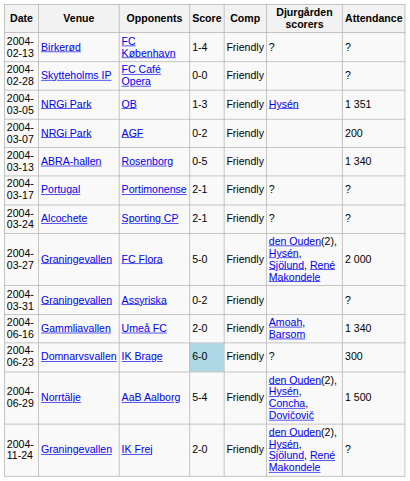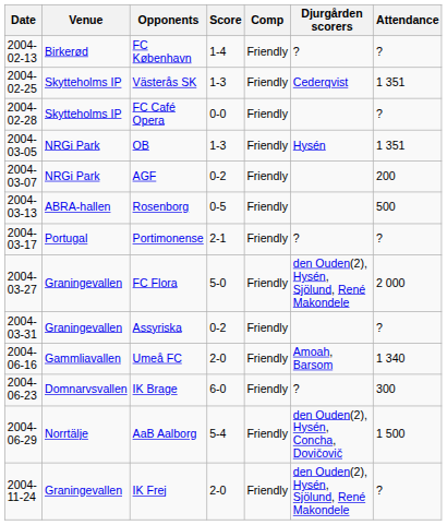 <table class="wikitable">
 <tr>
 <th>Date</th>
 <th>Venue</th>
 <th>Opponents</th>
 <th>Score</th>
 <th>Comp</th>
 <th>Djurgården scorers</th>
 <th>Attendance</th>
 </tr>
 <tr>
 <td>2004-02-13</td>
 <td> <a href='#'>Birkerød</a></td>
 <td> <a href='#'>FC København</a></td>
 <td>1-4</td>
 <td>Friendly</td>
 <td>?</td>
 <td>?</td>
+</tr>
+<tr>
+<td>2004-02-25</td>
+<td><a href='#'>Skytteholms IP</a></td>
+<td><a href='#'>Västerås SK</a></td>
+<td>1-3</td>
+<td>Friendly</td>
+<td><a href='#'>Cederqvist</a></td>
+<td>1 351</td>
 </tr>
 <tr>
 <td>2004-02-28</td>
 <td><a href='#'>Skytteholms IP</a></td>
 <td><a href='#'>FC Café Opera</a></td>
 <td>0-0</td>
 <td>Friendly</td>
 <td></td>
 <td>?</td>
 </tr>
 <tr>
 <td>2004-03-05</td>
 <td> <a href='#'>NRGi Park</a></td>
 <td> <a href='#'>OB</a></td>
 <td>1-3</td>
 <td>Friendly</td>
 <td><a href='#'>Hysén</a></td>
 <td>1 351</td>
 </tr>
 <tr>
 <td>2004-03-07</td>
 <td> <a href='#'>NRGi Park</a></td>
 <td> <a href='#'>AGF</a></td>
 <td>0-2</td>
 <td>Friendly</td>
 <td></td>
 <td>200</td>
 </tr>
 <tr>
 <td>2004-03-13</td>
 <td> <a href='#'>ABRA-hallen</a></td>
 <td> <a href='#'>Rosenborg</a></td>
 <td>0-5</td>
 <td>Friendly</td>
 <td></td>
-<td>1 340</td>
+<td>500</td>
 </tr>
 <tr>
 <td>2004-03-17</td>
 <td> <a href='#'>Portugal</a></td>
 <td> <a href='#'>Portimonense</a></td>
-<td>2-1</td>
-<td>Friendly</td>
-<td>?</td>
-<td>?</td>
-</tr>
-<tr>
-<td>2004-03-24</td>
-<td> <a href='#'>Alcochete</a></td>
-<td> <a href='#'>Sporting CP</a></td>
 <td>2-1</td>
 <td>Friendly</td>
 <td>?</td>
 <td>?</td>
 </tr>
 <tr>
 <td>2004-03-27</td>
 <td><a href='#'>Graningevallen</a></td>
 <td> <a href='#'>FC Flora</a></td>
 <td>5-0</td>
 <td>Friendly</td>
 <td><a href='#'>den Ouden</a>(2), <a href='#'>Hysén</a>, <a href='#'>Sjölund</a>, <a href='#'>René Makondele</a></td>
 <td>2 000</td>
 </tr>
 <tr>
 <td>2004-03-31</td>
 <td><a href='#'>Graningevallen</a></td>
 <td><a href='#'>Assyriska</a></td>
 <td>0-2</td>
 <td>Friendly</td>
 <td></td>
 <td>?</td>
 </tr>
 <tr>
 <td>2004-06-16</td>
 <td><a href='#'>Gammliavallen</a></td>
 <td><a href='#'>Umeå FC</a></td>
 <td>2-0</td>
 <td>Friendly</td>
 <td><a href='#'>Amoah</a>, <a href='#'>Barsom</a></td>
 <td>1 340</td>
 </tr>
 <tr>
 <td>2004-06-23</td>
 <td><a href='#'>Domnarvsvallen</a></td>
 <td><a href='#'>IK Brage</a></td>
-<td style="background: lightblue;">6-0</td>
+<td>6-0</td>
 <td>Friendly</td>
 <td>?</td>
 <td>300</td>
 </tr>
 <tr>
 <td>2004-06-29</td>
 <td><a href='#'>Norrtälje</a></td>
 <td> <a href='#'>AaB Aalborg</a></td>
 <td>5-4</td>
 <td>Friendly</td>
 <td><a href='#'>den Ouden</a>(2), <a href='#'>Hysén</a>, <a href='#'>Concha</a>, <a href='#'>Dovičovič</a></td>
 <td>1 500</td>
 </tr>
 <tr>
 <td>2004-11-24</td>
 <td><a href='#'>Graningevallen</a></td>
 <td><a href='#'>IK Frej</a></td>
 <td>2-0</td>
 <td>Friendly</td>
 <td><a href='#'>den Ouden</a>(2), <a href='#'>Hysén</a>, <a href='#'>Sjölund</a>, <a href='#'>René Makondele</a></td>
 <td>?</td>
 </tr>
 </table>
